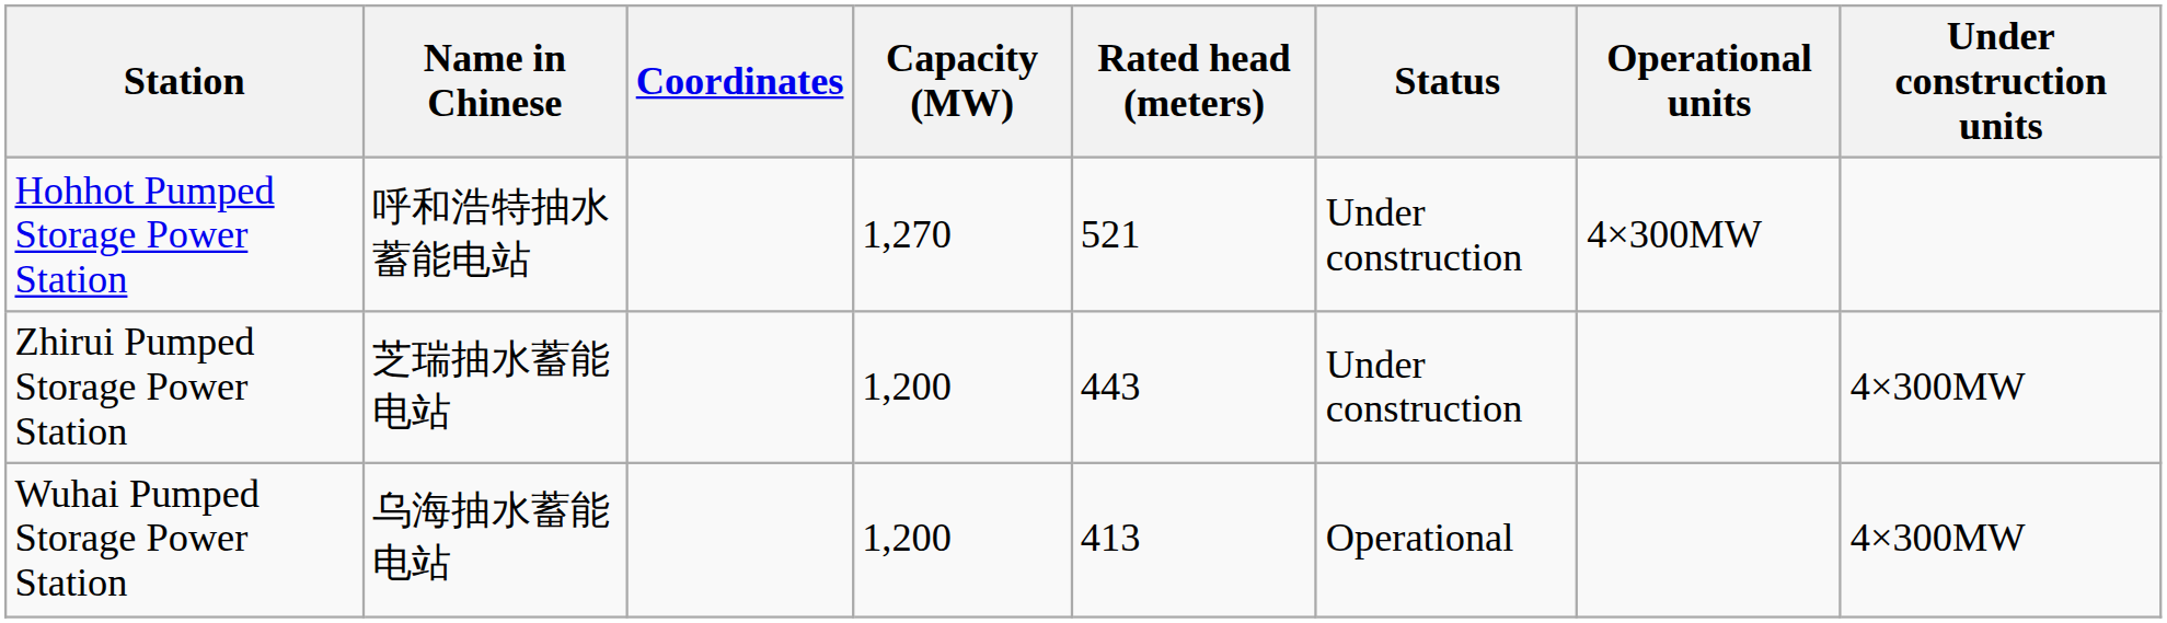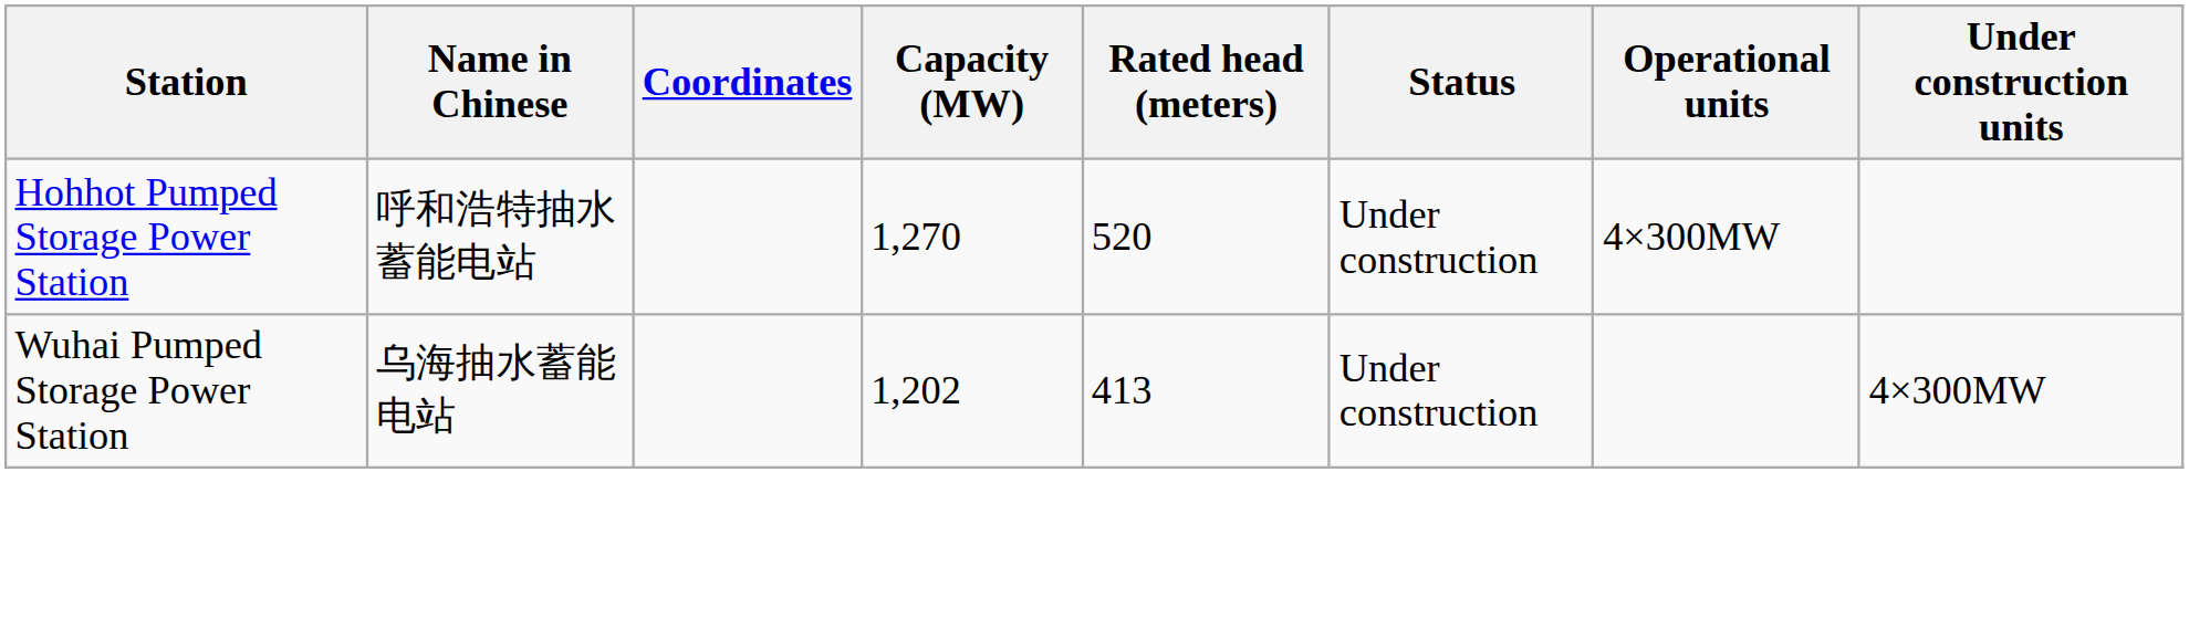 <table class="wikitable sortable">
 <tr>
 <th>Station</th>
 <th>Name in Chinese</th>
 <th><a href='#'>Coordinates</a></th>
 <th>Capacity (MW)</th>
 <th>Rated head (meters)</th>
 <th>Status</th>
 <th>Operational units</th>
 <th>Under construction units</th>
 </tr>
 <tr>
 <td><a href='#'>Hohhot Pumped Storage Power Station</a></td>
 <td>呼和浩特抽水蓄能电站</td>
 <td></td>
 <td>1,270</td>
-<td>521</td>
+<td>520</td>
 <td>Under construction</td>
 <td>4×300MW</td>
 <td></td>
 </tr>
 <tr>
-<td>Zhirui Pumped Storage Power Station</td>
-<td>芝瑞抽水蓄能电站</td>
+<td>Wuhai Pumped Storage Power Station</td>
+<td>乌海抽水蓄能电站</td>
 <td></td>
-<td>1,200</td>
-<td>443</td>
+<td>1,202</td>
+<td>413</td>
 <td>Under construction</td>
 <td></td>
 <td>4×300MW</td>
 </tr>
-<tr>
-<td>Wuhai Pumped Storage Power Station</td>
-<td>乌海抽水蓄能电站</td>
-<td></td>
-<td>1,200</td>
-<td>413</td>
-<td>Operational</td>
-<td></td>
-<td>4×300MW</td>
-</tr>
 </table>
